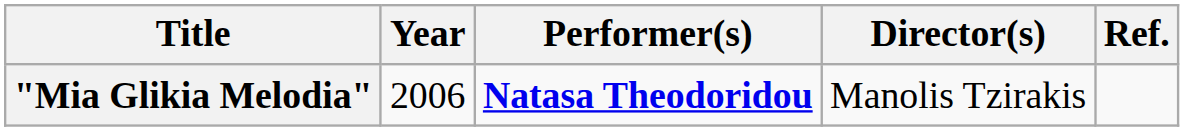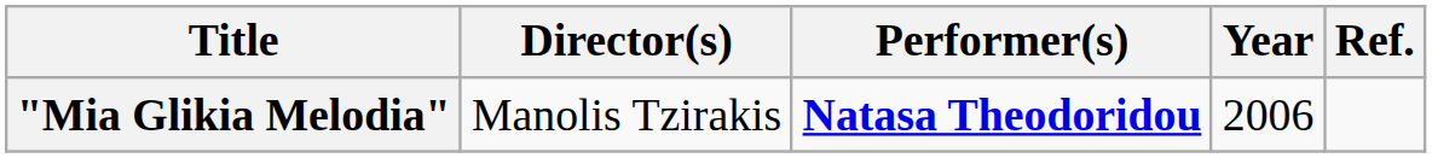 <table class="wikitable plainrowheaders" style="text-align:center;">
 <tr>
 <th scope="col">Title</th>
+<th scope="col">Director(s)</th>
+<th scope="col">Performer(s)</th>
 <th scope="col">Year</th>
-<th scope="col">Performer(s)</th>
-<th scope="col">Director(s)</th>
 <th scope="col">Ref.</th>
 </tr>
 <tr>
 <th scope="row">"Mia Glikia Melodia"</th>
+<td>Manolis Tzirakis</td>
+<td><strong><a href='#'>Natasa Theodoridou</a></strong></td>
 <td>2006</td>
-<td><strong><a href='#'>Natasa Theodoridou</a></strong></td>
-<td>Manolis Tzirakis</td>
 <td></td>
 </tr>
 </table>
